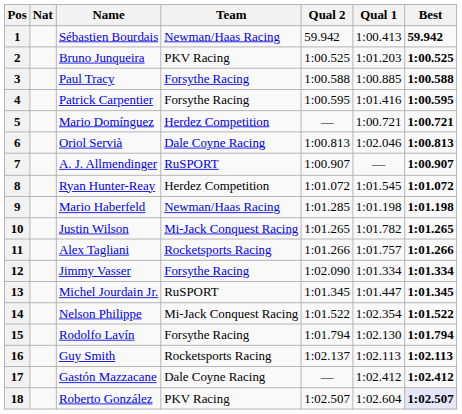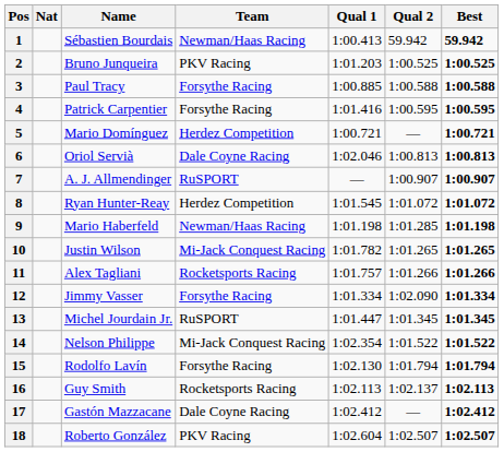 <table class="wikitable" style="font-size: 95%;">
 <tr>
 <th>Pos</th>
 <th>Nat</th>
 <th>Name</th>
 <th>Team</th>
+<th>Qual 1</th>
 <th>Qual 2</th>
-<th>Qual 1</th>
 <th>Best</th>
 </tr>
 <tr>
 <th>1</th>
 <td></td>
 <td><a href='#'>Sébastien Bourdais</a></td>
 <td><a href='#'>Newman/Haas Racing</a></td>
+<td>1:00.413</td>
 <td>59.942</td>
-<td>1:00.413</td>
 <td><strong>59.942</strong></td>
 </tr>
 <tr>
 <th>2</th>
 <td></td>
 <td><a href='#'>Bruno Junqueira</a></td>
 <td>PKV Racing</td>
+<td>1:01.203</td>
 <td>1:00.525</td>
-<td>1:01.203</td>
 <td><strong>1:00.525</strong></td>
 </tr>
 <tr>
 <th>3</th>
 <td></td>
 <td><a href='#'>Paul Tracy</a></td>
 <td><a href='#'>Forsythe Racing</a></td>
+<td>1:00.885</td>
 <td>1:00.588</td>
-<td>1:00.885</td>
 <td><strong>1:00.588</strong></td>
 </tr>
 <tr>
 <th>4</th>
 <td></td>
 <td><a href='#'>Patrick Carpentier</a></td>
 <td>Forsythe Racing</td>
+<td>1:01.416</td>
 <td>1:00.595</td>
-<td>1:01.416</td>
 <td><strong>1:00.595</strong></td>
 </tr>
 <tr>
 <th>5</th>
 <td></td>
 <td><a href='#'>Mario Domínguez</a></td>
 <td><a href='#'>Herdez Competition</a></td>
+<td>1:00.721</td>
 <td align="center">—</td>
-<td>1:00.721</td>
 <td><strong>1:00.721</strong></td>
 </tr>
 <tr>
 <th>6</th>
 <td></td>
 <td><a href='#'>Oriol Servià</a></td>
 <td><a href='#'>Dale Coyne Racing</a></td>
+<td>1:02.046</td>
 <td>1:00.813</td>
-<td>1:02.046</td>
 <td><strong>1:00.813</strong></td>
 </tr>
 <tr>
 <th>7</th>
 <td></td>
 <td><a href='#'>A. J. Allmendinger</a></td>
 <td><a href='#'>RuSPORT</a></td>
+<td align="center">—</td>
 <td>1:00.907</td>
-<td align="center">—</td>
 <td><strong>1:00.907</strong></td>
 </tr>
 <tr>
 <th>8</th>
 <td></td>
 <td><a href='#'>Ryan Hunter-Reay</a></td>
 <td>Herdez Competition</td>
+<td>1:01.545</td>
 <td>1:01.072</td>
-<td>1:01.545</td>
 <td><strong>1:01.072</strong></td>
 </tr>
 <tr>
 <th>9</th>
 <td></td>
 <td><a href='#'>Mario Haberfeld</a></td>
 <td><a href='#'>Newman/Haas Racing</a></td>
+<td>1:01.198</td>
 <td>1:01.285</td>
-<td>1:01.198</td>
 <td><strong>1:01.198</strong></td>
 </tr>
 <tr>
 <th>10</th>
 <td></td>
 <td><a href='#'>Justin Wilson</a></td>
 <td><a href='#'>Mi-Jack Conquest Racing</a></td>
+<td>1:01.782</td>
 <td>1:01.265</td>
-<td>1:01.782</td>
 <td><strong>1:01.265</strong></td>
 </tr>
 <tr>
 <th>11</th>
 <td></td>
 <td><a href='#'>Alex Tagliani</a></td>
 <td><a href='#'>Rocketsports Racing</a></td>
+<td>1:01.757</td>
 <td>1:01.266</td>
-<td>1:01.757</td>
 <td><strong>1:01.266</strong></td>
 </tr>
 <tr>
 <th>12</th>
 <td></td>
 <td><a href='#'>Jimmy Vasser</a></td>
 <td><a href='#'>Forsythe Racing</a></td>
+<td>1:01.334</td>
 <td>1:02.090</td>
-<td>1:01.334</td>
 <td><strong>1:01.334</strong></td>
 </tr>
 <tr>
 <th>13</th>
 <td></td>
 <td><a href='#'>Michel Jourdain Jr.</a></td>
 <td>RuSPORT</td>
+<td>1:01.447</td>
 <td>1:01.345</td>
-<td>1:01.447</td>
 <td><strong>1:01.345</strong></td>
 </tr>
 <tr>
 <th>14</th>
 <td></td>
 <td><a href='#'>Nelson Philippe</a></td>
 <td>Mi-Jack Conquest Racing</td>
+<td>1:02.354</td>
 <td>1:01.522</td>
-<td>1:02.354</td>
 <td><strong>1:01.522</strong></td>
 </tr>
 <tr>
 <th>15</th>
 <td></td>
 <td><a href='#'>Rodolfo Lavín</a></td>
 <td>Forsythe Racing</td>
+<td>1:02.130</td>
 <td>1:01.794</td>
-<td>1:02.130</td>
 <td><strong>1:01.794</strong></td>
 </tr>
 <tr>
 <th>16</th>
 <td></td>
 <td><a href='#'>Guy Smith</a></td>
 <td>Rocketsports Racing</td>
+<td>1:02.113</td>
 <td>1:02.137</td>
-<td>1:02.113</td>
 <td><strong>1:02.113</strong></td>
 </tr>
 <tr>
 <th>17</th>
 <td></td>
 <td><a href='#'>Gastón Mazzacane</a></td>
 <td>Dale Coyne Racing</td>
+<td>1:02.412</td>
 <td align="center">—</td>
-<td>1:02.412</td>
 <td><strong>1:02.412</strong></td>
 </tr>
 <tr>
 <th>18</th>
 <td></td>
 <td><a href='#'>Roberto González</a></td>
 <td>PKV Racing</td>
+<td>1:02.604</td>
 <td>1:02.507</td>
-<td>1:02.604</td>
-<td style="background: lavender;"><strong>1:02.507</strong></td>
+<td><strong>1:02.507</strong></td>
 </tr>
 </table>
